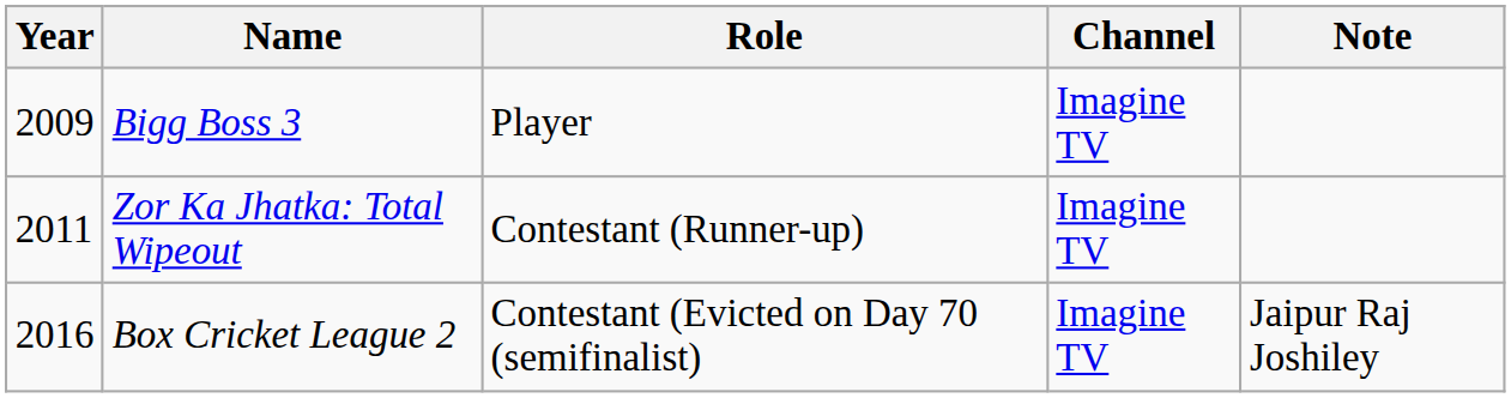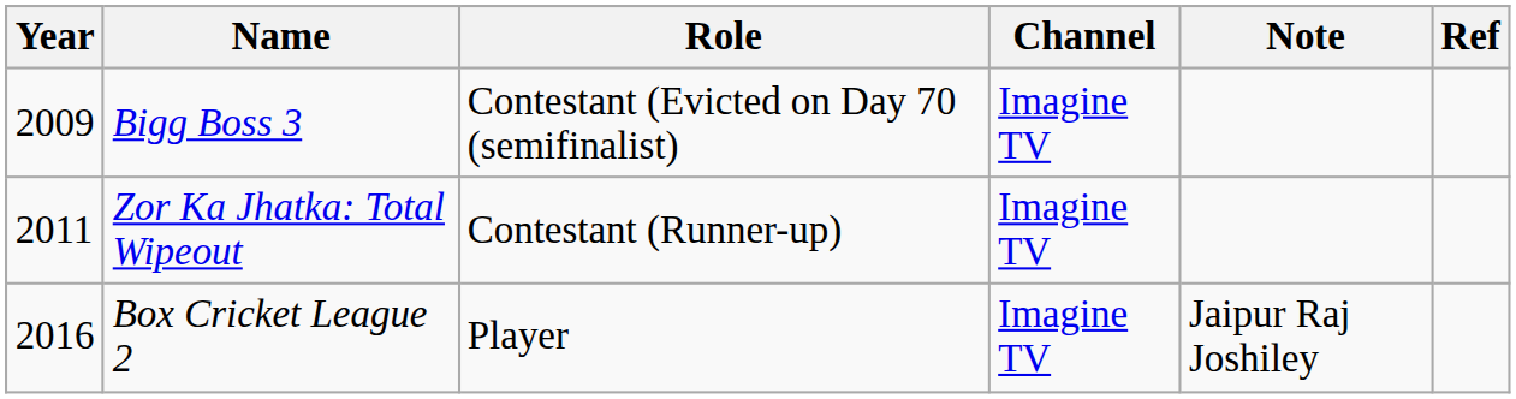 <table class="wikitable">
 <tr>
 <th>Year</th>
 <th>Name</th>
 <th>Role</th>
 <th>Channel</th>
 <th>Note</th>
+<th>Ref</th>
 </tr>
 <tr>
 <td>2009</td>
 <td><em><a href='#'>Bigg Boss 3</a></em></td>
-<td>Player</td>
+<td>Contestant (Evicted on Day 70 (semifinalist)</td>
 <td><a href='#'>Imagine TV</a></td>
 <td></td>
+<td style="text-align:center;"></td>
 </tr>
 <tr>
 <td>2011</td>
 <td><em><a href='#'>Zor Ka Jhatka: Total Wipeout</a></em></td>
 <td>Contestant (Runner-up)</td>
 <td><a href='#'>Imagine TV</a></td>
 <td></td>
+<td style="text-align:center;"></td>
 </tr>
 <tr>
 <td>2016</td>
 <td><em>Box Cricket League 2</em></td>
-<td>Contestant (Evicted on Day 70 (semifinalist)</td>
+<td>Player</td>
 <td><a href='#'>Imagine TV</a></td>
 <td>Jaipur Raj Joshiley</td>
+<td></td>
 </tr>
 </table>
